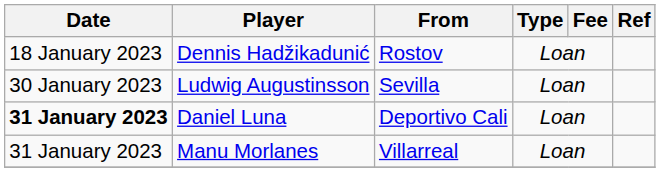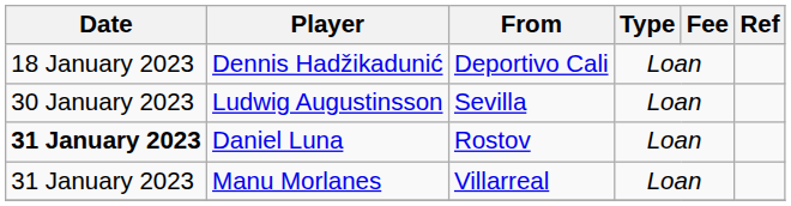 <table class="wikitable">
 <tr>
 <th>Date</th>
 <th>Player</th>
 <th>From</th>
 <th>Type</th>
 <th>Fee</th>
 <th>Ref</th>
 </tr>
 <tr>
 <td>18 January 2023</td>
 <td> <a href='#'>Dennis Hadžikadunić</a></td>
-<td> <a href='#'>Rostov</a></td>
+<td> <a href='#'>Deportivo Cali</a></td>
 <td colspan=2 align=center><em>Loan</em></td>
 <td align=center></td>
 </tr>
 <tr>
 <td>30 January 2023</td>
 <td> <a href='#'>Ludwig Augustinsson</a></td>
 <td><a href='#'>Sevilla</a></td>
 <td colspan=2 align=center><em>Loan</em></td>
 <td align=center></td>
 </tr>
 <tr>
 <td><strong>31 January 2023</strong></td>
 <td> <a href='#'>Daniel Luna</a></td>
-<td> <a href='#'>Deportivo Cali</a></td>
+<td> <a href='#'>Rostov</a></td>
 <td colspan=2 align=center><em>Loan</em></td>
 <td align=center></td>
 </tr>
 <tr>
 <td>31 January 2023</td>
 <td> <a href='#'>Manu Morlanes</a></td>
 <td><a href='#'>Villarreal</a></td>
 <td colspan=2 align=center><em>Loan</em></td>
 <td align=center></td>
 </tr>
 <tr>
 </tr>
 </table>
